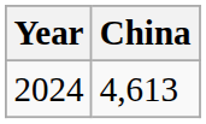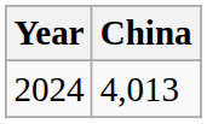 <table class="wikitable">
 <tr>
 <th>Year</th>
 <th>China</th>
 </tr>
 <tr>
 <td>2024</td>
-<td>4,613</td>
+<td>4,013</td>
 </tr>
 </table>
